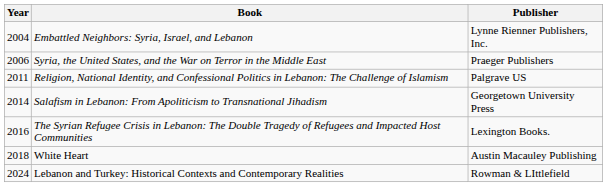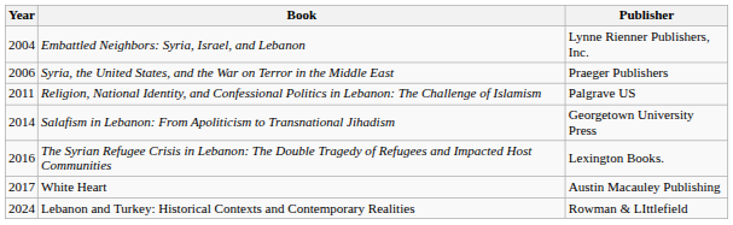 <table class="wikitable">
 <tr>
 <th>Year</th>
 <th>Book</th>
 <th>Publisher</th>
 </tr>
 <tr>
 <td>2004</td>
 <td><em>Embattled Neighbors: Syria, Israel, and Lebanon</em></td>
 <td>Lynne Rienner Publishers, Inc.</td>
 </tr>
 <tr>
 <td>2006</td>
 <td><em>Syria, the United States, and the War on Terror in the Middle East </em></td>
 <td>Praeger Publishers</td>
 </tr>
 <tr>
 <td>2011</td>
 <td><em>Religion, National Identity, and Confessional Politics in Lebanon: The Challenge of Islamism</em></td>
 <td>Palgrave US</td>
 </tr>
 <tr>
 <td>2014</td>
 <td><em>Salafism in Lebanon: From Apoliticism to Transnational Jihadism</em></td>
 <td>Georgetown University Press</td>
 </tr>
 <tr>
 <td>2016</td>
 <td><em>The Syrian Refugee Crisis in Lebanon: The Double Tragedy of Refugees and Impacted Host Communities</em></td>
 <td>Lexington Books.</td>
 </tr>
 <tr>
-<td>2018</td>
+<td>2017</td>
 <td>White Heart</td>
 <td>Austin Macauley Publishing</td>
 </tr>
 <tr>
 <td>2024</td>
 <td>Lebanon and Turkey: Historical Contexts and Contemporary Realities</td>
 <td>Rowman & LIttlefield</td>
 </tr>
 </table>
